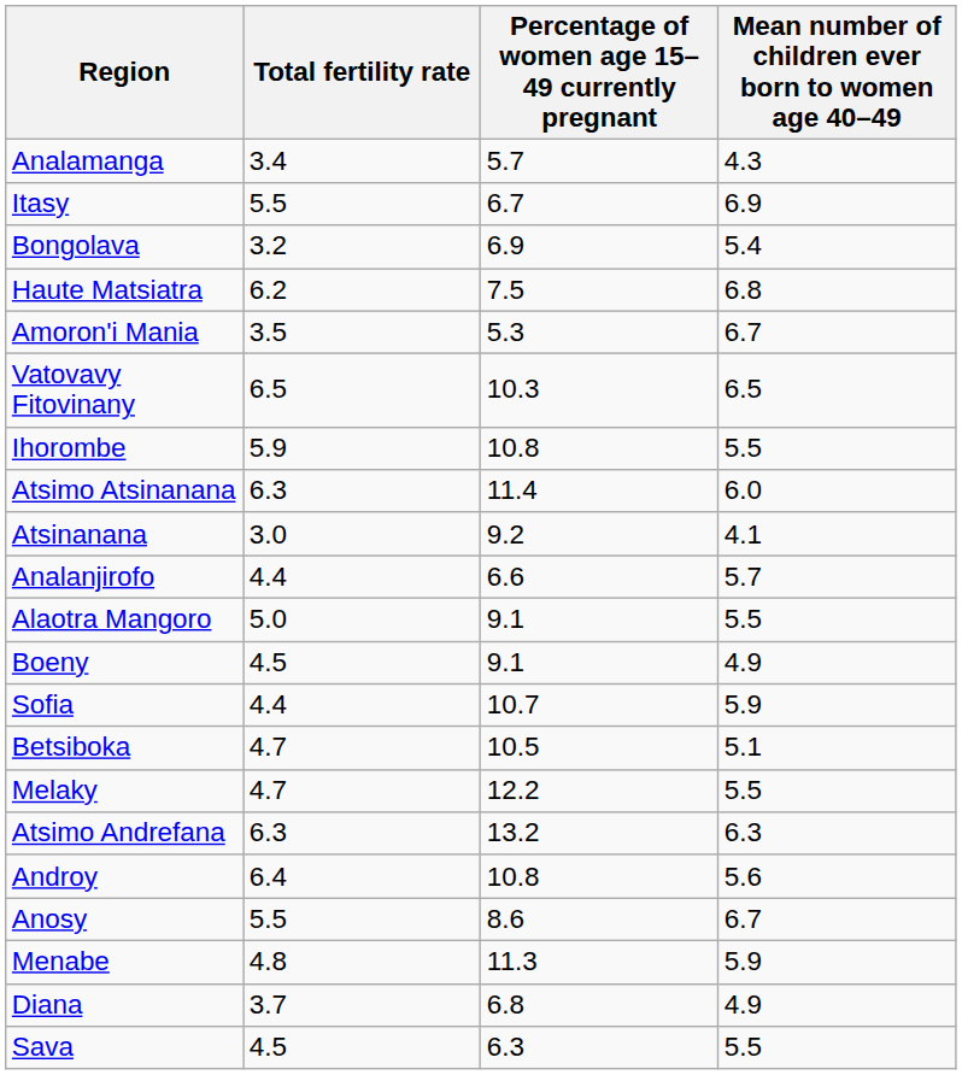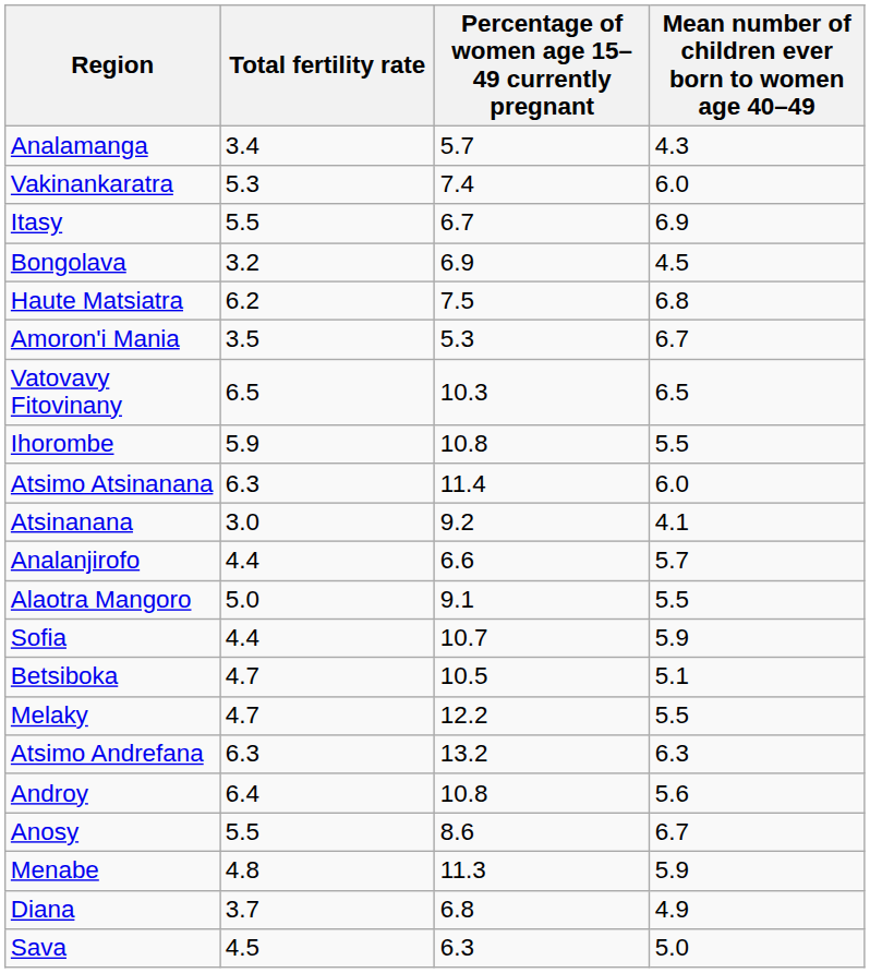 <table class="wikitable sortable">
 <tr>
 <th style="width:100pt;">Region</th>
 <th style="width:100pt;">Total fertility rate</th>
 <th style="width:100pt;">Percentage of women age 15–49 currently pregnant</th>
 <th style="width:100pt;">Mean number of children ever born to women age 40–49</th>
 </tr>
 <tr>
 <td><a href='#'>Analamanga</a></td>
 <td>3.4</td>
 <td>5.7</td>
 <td>4.3</td>
 </tr>
 <tr>
+<td><a href='#'>Vakinankaratra</a></td>
+<td>5.3</td>
+<td>7.4</td>
+<td>6.0</td>
+</tr>
+<tr>
 <td><a href='#'>Itasy</a></td>
 <td>5.5</td>
 <td>6.7</td>
 <td>6.9</td>
 </tr>
 <tr>
 <td><a href='#'>Bongolava</a></td>
 <td>3.2</td>
 <td>6.9</td>
-<td>5.4</td>
+<td>4.5</td>
 </tr>
 <tr>
 <td><a href='#'>Haute Matsiatra</a></td>
 <td>6.2</td>
 <td>7.5</td>
 <td>6.8</td>
 </tr>
 <tr>
 <td><a href='#'>Amoron'i Mania</a></td>
 <td>3.5</td>
 <td>5.3</td>
 <td>6.7</td>
 </tr>
 <tr>
 <td><a href='#'>Vatovavy Fitovinany</a></td>
 <td>6.5</td>
 <td>10.3</td>
 <td>6.5</td>
 </tr>
 <tr>
 <td><a href='#'>Ihorombe</a></td>
 <td>5.9</td>
 <td>10.8</td>
 <td>5.5</td>
 </tr>
 <tr>
 <td><a href='#'>Atsimo Atsinanana</a></td>
 <td>6.3</td>
 <td>11.4</td>
 <td>6.0</td>
 </tr>
 <tr>
 <td><a href='#'>Atsinanana</a></td>
 <td>3.0</td>
 <td>9.2</td>
 <td>4.1</td>
 </tr>
 <tr>
 <td><a href='#'>Analanjirofo</a></td>
 <td>4.4</td>
 <td>6.6</td>
 <td>5.7</td>
 </tr>
 <tr>
 <td><a href='#'>Alaotra Mangoro</a></td>
 <td>5.0</td>
 <td>9.1</td>
 <td>5.5</td>
-</tr>
-<tr>
-<td><a href='#'>Boeny</a></td>
-<td>4.5</td>
-<td>9.1</td>
-<td>4.9</td>
 </tr>
 <tr>
 <td><a href='#'>Sofia</a></td>
 <td>4.4</td>
 <td>10.7</td>
 <td>5.9</td>
 </tr>
 <tr>
 <td><a href='#'>Betsiboka</a></td>
 <td>4.7</td>
 <td>10.5</td>
 <td>5.1</td>
 </tr>
 <tr>
 <td><a href='#'>Melaky</a></td>
 <td>4.7</td>
 <td>12.2</td>
 <td>5.5</td>
 </tr>
 <tr>
 <td><a href='#'>Atsimo Andrefana</a></td>
 <td>6.3</td>
 <td>13.2</td>
 <td>6.3</td>
 </tr>
 <tr>
 <td><a href='#'>Androy</a></td>
 <td>6.4</td>
 <td>10.8</td>
 <td>5.6</td>
 </tr>
 <tr>
 <td><a href='#'>Anosy</a></td>
 <td>5.5</td>
 <td>8.6</td>
 <td>6.7</td>
 </tr>
 <tr>
 <td><a href='#'>Menabe</a></td>
 <td>4.8</td>
 <td>11.3</td>
 <td>5.9</td>
 </tr>
 <tr>
 <td><a href='#'>Diana</a></td>
 <td>3.7</td>
 <td>6.8</td>
 <td>4.9</td>
 </tr>
 <tr>
 <td><a href='#'>Sava</a></td>
 <td>4.5</td>
 <td>6.3</td>
-<td>5.5</td>
+<td>5.0</td>
 </tr>
 </table>
